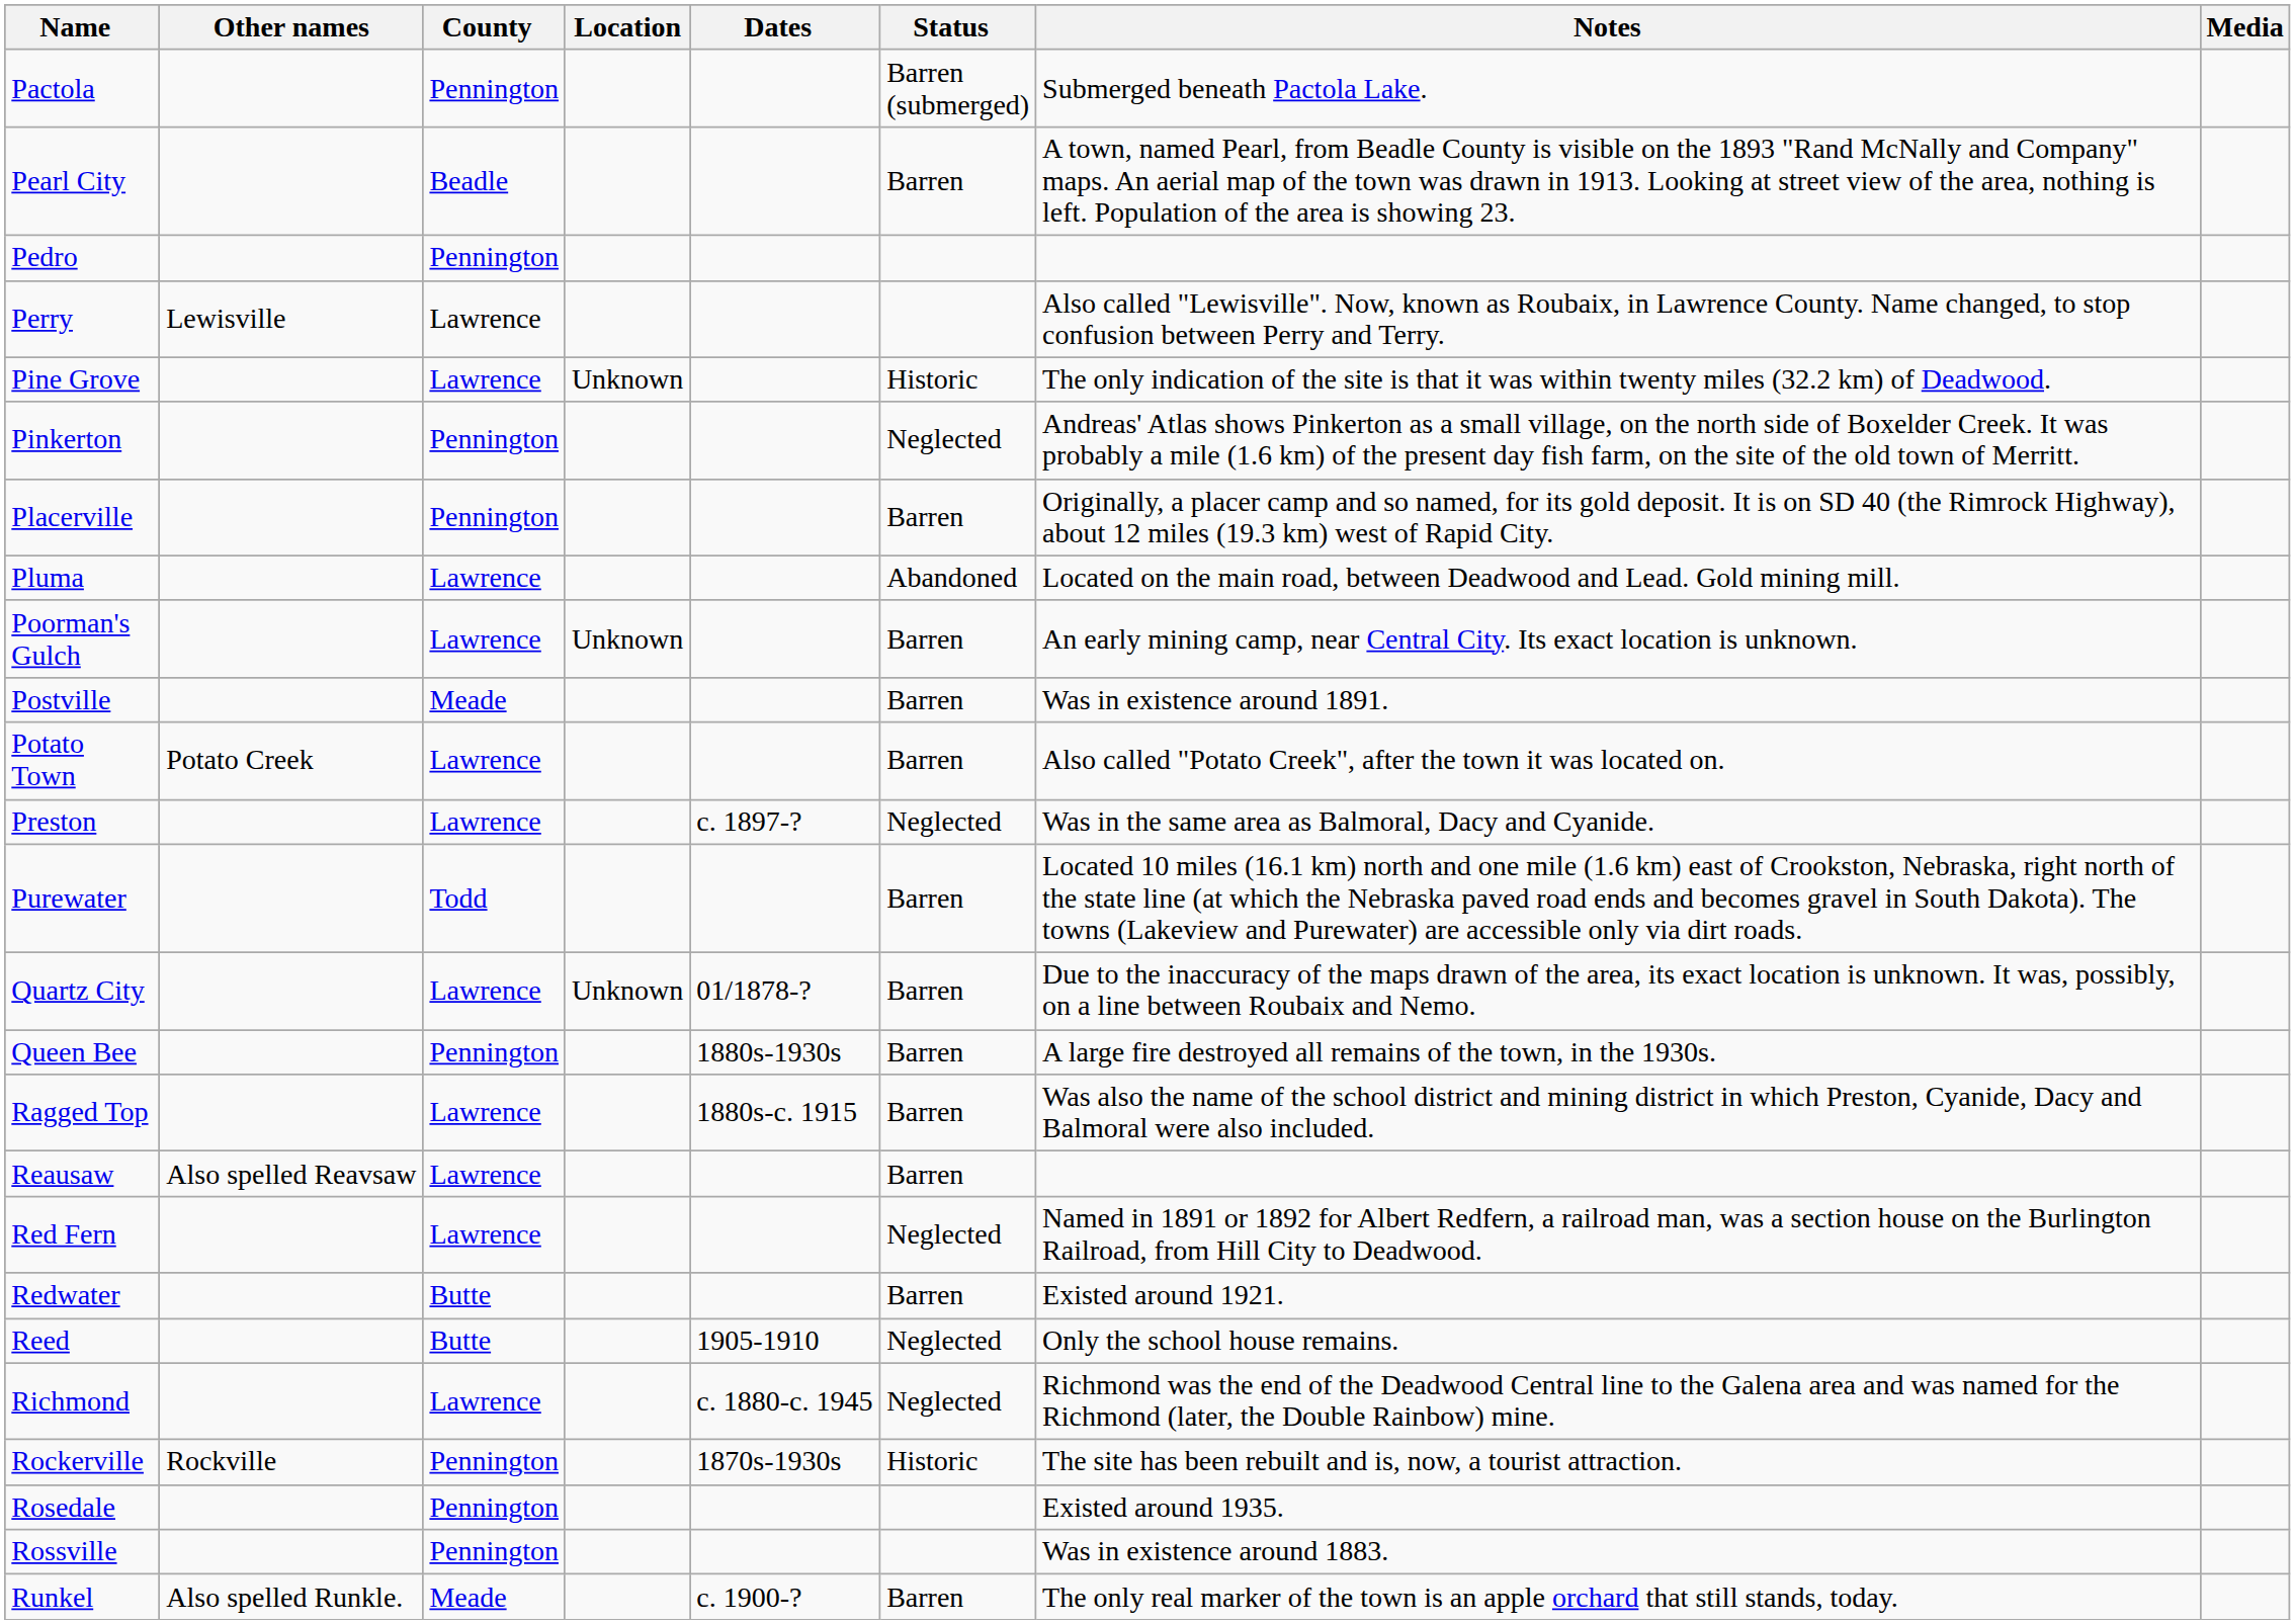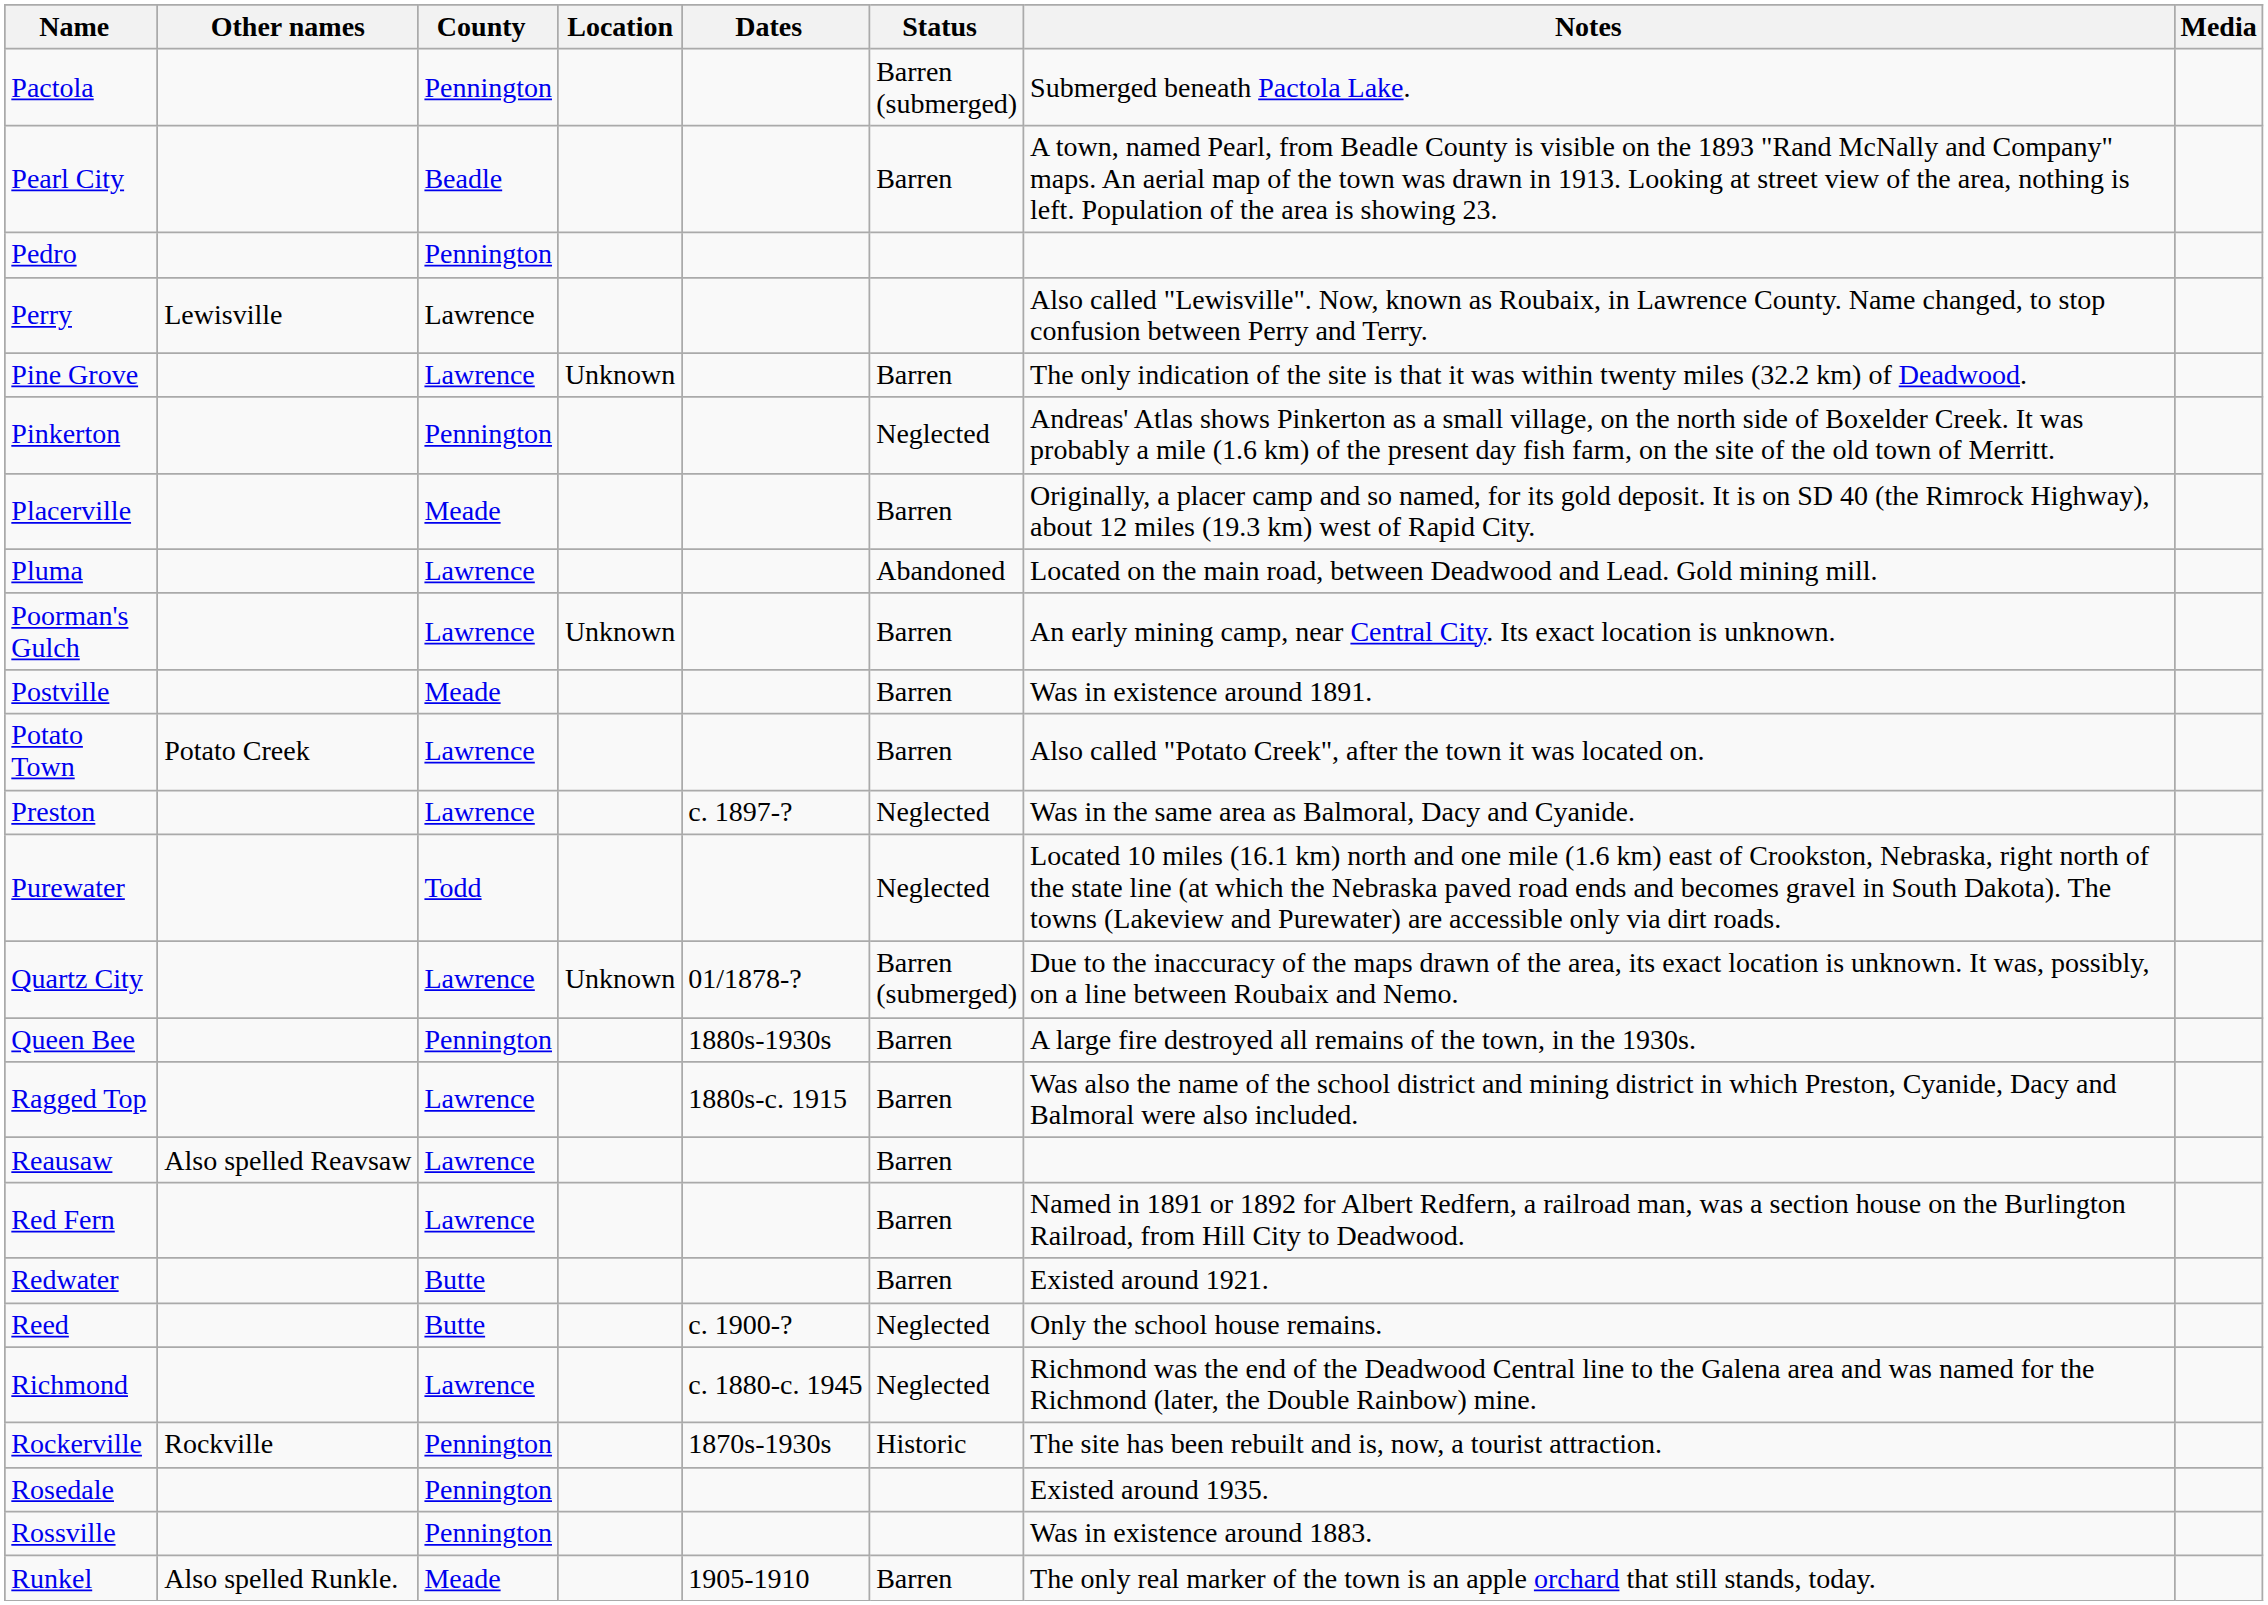 <table class="wikitable sortable">
 <tr>
 <th width="80"><strong>Name</strong>  </th>
 <th>Other names</th>
 <th width="50"><strong>County</strong>  </th>
 <th>Location</th>
 <th width="100"><strong>Dates</strong>  </th>
 <th width="50"><strong>Status</strong>  </th>
 <th width="650" class="unsortable"><strong>Notes</strong>   </th>
 <th>Media</th>
 </tr>
 <tr ->
 <td><a href='#'>Pactola</a></td>
 <td></td>
 <td><a href='#'>Pennington</a></td>
 <td></td>
 <td></td>
 <td>Barren (submerged)</td>
 <td>Submerged beneath <a href='#'>Pactola Lake</a>.</td>
 <td></td>
 </tr>
 <tr ->
 <td><a href='#'>Pearl City</a></td>
 <td></td>
 <td><a href='#'>Beadle</a></td>
 <td></td>
 <td></td>
 <td>Barren</td>
 <td>A town, named Pearl, from Beadle County is visible on the 1893 "Rand McNally and Company" maps. An aerial map of the town was drawn in 1913. Looking at street view of the area, nothing is left. Population of the area is showing 23.</td>
 <td></td>
 </tr>
 <tr ->
 <td><a href='#'>Pedro</a></td>
 <td></td>
 <td><a href='#'>Pennington</a></td>
 <td></td>
 <td></td>
 <td></td>
 <td></td>
 <td></td>
 </tr>
 <tr ->
 <td><a href='#'>Perry</a></td>
 <td>Lewisville</td>
 <td>Lawrence</td>
 <td></td>
 <td></td>
 <td></td>
 <td>Also called "Lewisville". Now, known as Roubaix, in Lawrence County. Name changed, to stop confusion between Perry and Terry.</td>
 <td></td>
 </tr>
 <tr ->
 <td><a href='#'>Pine Grove</a></td>
 <td></td>
 <td><a href='#'>Lawrence</a></td>
 <td>Unknown</td>
 <td></td>
-<td>Historic</td>
+<td>Barren</td>
 <td>The only indication of the site is that it was within twenty miles (32.2 km) of <a href='#'>Deadwood</a>.</td>
 <td></td>
 </tr>
 <tr ->
 <td><a href='#'>Pinkerton</a></td>
 <td></td>
 <td><a href='#'>Pennington</a></td>
 <td></td>
 <td></td>
 <td>Neglected</td>
 <td>Andreas' Atlas shows Pinkerton as a small village, on the north side of Boxelder Creek. It was probably a mile (1.6 km) of the present day fish farm, on the site of the old town of Merritt.</td>
 <td></td>
 </tr>
 <tr ->
 <td><a href='#'>Placerville</a></td>
 <td></td>
-<td><a href='#'>Pennington</a></td>
+<td><a href='#'>Meade</a></td>
 <td></td>
 <td></td>
 <td>Barren</td>
 <td>Originally, a placer camp and so named, for its gold deposit. It is on SD 40 (the Rimrock Highway), about 12 miles (19.3 km) west of Rapid City.</td>
 <td></td>
 </tr>
 <tr ->
 <td><a href='#'>Pluma</a></td>
 <td></td>
 <td><a href='#'>Lawrence</a></td>
 <td></td>
 <td></td>
 <td>Abandoned</td>
 <td>Located on the main road, between Deadwood and Lead. Gold mining mill.</td>
 <td></td>
 </tr>
 <tr ->
 <td><a href='#'>Poorman's Gulch</a></td>
 <td></td>
 <td><a href='#'>Lawrence</a></td>
 <td>Unknown</td>
 <td></td>
 <td>Barren</td>
 <td>An early mining camp, near <a href='#'>Central City</a>. Its exact location is unknown.</td>
 <td></td>
 </tr>
 <tr ->
 <td><a href='#'>Postville</a></td>
 <td></td>
 <td><a href='#'>Meade</a></td>
 <td></td>
 <td></td>
 <td>Barren</td>
 <td>Was in existence around 1891.</td>
 <td></td>
 </tr>
 <tr ->
 <td><a href='#'>Potato Town</a></td>
 <td>Potato Creek</td>
 <td><a href='#'>Lawrence</a></td>
 <td></td>
 <td></td>
 <td>Barren</td>
 <td>Also called "Potato Creek", after the town it was located on.</td>
 <td></td>
 </tr>
 <tr ->
 <td><a href='#'>Preston</a></td>
 <td></td>
 <td><a href='#'>Lawrence</a></td>
 <td></td>
 <td>c. 1897-?</td>
 <td>Neglected</td>
 <td>Was in the same area as Balmoral, Dacy and Cyanide.</td>
 <td></td>
 </tr>
 <tr ->
 <td><a href='#'>Purewater</a></td>
 <td></td>
 <td><a href='#'>Todd</a></td>
 <td></td>
 <td></td>
-<td>Barren</td>
+<td>Neglected</td>
 <td>Located 10 miles (16.1 km) north and one mile (1.6 km) east of Crookston, Nebraska, right north of the state line (at which the Nebraska paved road ends and becomes gravel in South Dakota). The towns (Lakeview and Purewater) are accessible only via dirt roads.</td>
 <td></td>
 </tr>
 <tr ->
 <td><a href='#'>Quartz City</a></td>
 <td></td>
 <td><a href='#'>Lawrence</a></td>
 <td>Unknown</td>
 <td>01/1878-?</td>
-<td>Barren</td>
+<td>Barren (submerged)</td>
 <td>Due to the inaccuracy of the maps drawn of the area, its exact location is unknown. It was, possibly, on a line between Roubaix and Nemo.</td>
 <td></td>
 </tr>
 <tr ->
 <td><a href='#'>Queen Bee</a></td>
 <td></td>
 <td><a href='#'>Pennington</a></td>
 <td></td>
 <td>1880s-1930s</td>
 <td>Barren</td>
 <td>A large fire destroyed all remains of the town, in the 1930s.</td>
 <td></td>
 </tr>
 <tr ->
 <td><a href='#'>Ragged Top</a></td>
 <td></td>
 <td><a href='#'>Lawrence</a></td>
 <td></td>
 <td>1880s-c. 1915</td>
 <td>Barren</td>
 <td>Was also the name of the school district and mining district in which Preston, Cyanide, Dacy and Balmoral were also included.</td>
 <td></td>
 </tr>
 <tr ->
 <td><a href='#'>Reausaw</a></td>
 <td>Also spelled Reavsaw</td>
 <td><a href='#'>Lawrence</a></td>
 <td></td>
 <td></td>
 <td>Barren</td>
 <td></td>
 <td></td>
 </tr>
 <tr ->
 <td><a href='#'>Red Fern</a></td>
 <td></td>
 <td><a href='#'>Lawrence</a></td>
 <td></td>
 <td></td>
-<td>Neglected</td>
+<td>Barren</td>
 <td>Named in 1891 or 1892 for Albert Redfern, a railroad man, was a section house on the Burlington Railroad, from Hill City to Deadwood.</td>
 <td></td>
 </tr>
 <tr ->
 <td><a href='#'>Redwater</a></td>
 <td></td>
 <td><a href='#'>Butte</a></td>
 <td></td>
 <td></td>
 <td>Barren</td>
 <td>Existed around 1921.</td>
 <td></td>
 </tr>
 <tr ->
 <td><a href='#'>Reed</a></td>
 <td></td>
 <td><a href='#'>Butte</a></td>
 <td></td>
-<td>1905-1910</td>
+<td>c. 1900-?</td>
 <td>Neglected</td>
 <td>Only the school house remains.</td>
 <td></td>
 </tr>
 <tr ->
 <td><a href='#'>Richmond</a></td>
 <td></td>
 <td><a href='#'>Lawrence</a></td>
 <td></td>
 <td>c. 1880-c. 1945</td>
 <td>Neglected</td>
 <td>Richmond was the end of the Deadwood Central line to the Galena area and was named for the Richmond (later, the Double Rainbow) mine.</td>
 <td></td>
 </tr>
 <tr ->
 <td><a href='#'>Rockerville</a></td>
 <td>Rockville</td>
 <td><a href='#'>Pennington</a></td>
 <td></td>
 <td>1870s-1930s</td>
 <td>Historic</td>
 <td>The site has been rebuilt and is, now, a tourist attraction.</td>
 <td></td>
 </tr>
 <tr ->
 <td><a href='#'>Rosedale</a></td>
 <td></td>
 <td><a href='#'>Pennington</a></td>
 <td></td>
 <td></td>
 <td></td>
 <td>Existed around 1935.</td>
 <td></td>
 </tr>
 <tr ->
 <td><a href='#'>Rossville</a></td>
 <td></td>
 <td><a href='#'>Pennington</a></td>
 <td></td>
 <td></td>
 <td></td>
 <td>Was in existence around 1883.</td>
 <td></td>
 </tr>
 <tr ->
 <td><a href='#'>Runkel</a></td>
 <td>Also spelled Runkle.</td>
 <td><a href='#'>Meade</a></td>
 <td></td>
-<td>c. 1900-?</td>
+<td>1905-1910</td>
 <td>Barren</td>
 <td>The only real marker of the town is an apple <a href='#'>orchard</a> that still stands, today.</td>
 <td></td>
 </tr>
 </table>
